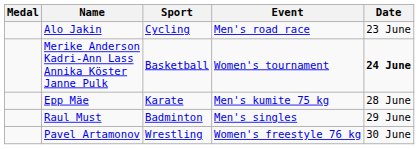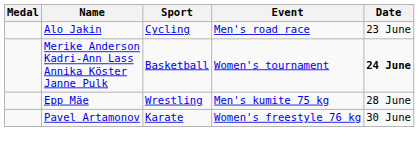 <table class="wikitable sortable" style="font-size: 95%;">
 <tr>
 <th>Medal</th>
 <th>Name</th>
 <th>Sport</th>
 <th>Event</th>
 <th>Date</th>
 </tr>
 <tr>
 <td></td>
 <td><a href='#'>Alo Jakin</a></td>
 <td><a href='#'>Cycling</a></td>
 <td><a href='#'>Men's road race</a></td>
 <td>23 June</td>
 </tr>
 <tr>
 <td></td>
 <td><a href='#'>Merike Anderson</a><br><a href='#'>Kadri-Ann Lass</a><br><a href='#'>Annika Köster</a><br><a href='#'>Janne Pulk</a></td>
 <td><a href='#'>Basketball</a></td>
 <td><a href='#'>Women's tournament</a></td>
 <td><strong>24 June</strong></td>
 </tr>
 <tr>
 <td></td>
 <td><a href='#'>Epp Mäe</a></td>
-<td><a href='#'>Karate</a></td>
+<td><a href='#'>Wrestling</a></td>
 <td><a href='#'>Men's kumite 75 kg</a></td>
 <td>28 June</td>
 </tr>
 <tr>
 <td></td>
-<td><a href='#'>Raul Must</a></td>
-<td><a href='#'>Badminton</a></td>
-<td><a href='#'>Men's singles</a></td>
-<td>29 June</td>
-</tr>
-<tr>
-<td></td>
 <td><a href='#'>Pavel Artamonov</a></td>
-<td><a href='#'>Wrestling</a></td>
+<td><a href='#'>Karate</a></td>
 <td><a href='#'>Women's freestyle 76 kg</a></td>
 <td>30 June</td>
 </tr>
 </table>
